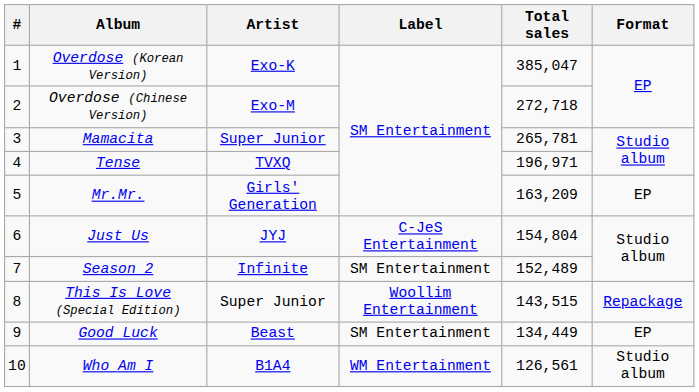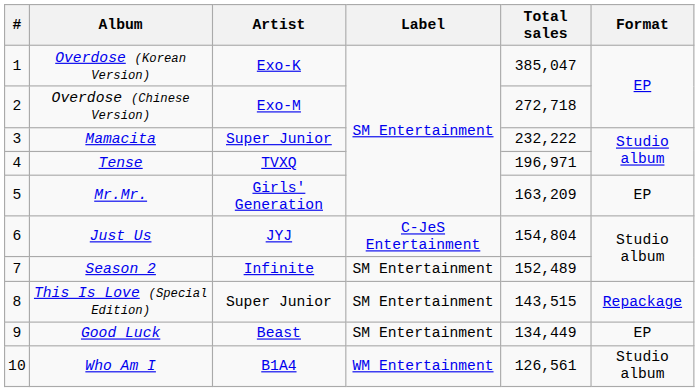 <table class="wikitable" style="text-align: center">
 <tr>
 <th>#</th>
 <th>Album</th>
 <th>Artist</th>
 <th>Label</th>
 <th>Total sales</th>
 <th>Format</th>
 </tr>
 <tr>
 <td>1</td>
 <td><em><a href='#'>Overdose</a> <small>(Korean Version)</small></em></td>
 <td><a href='#'>Exo-K</a></td>
 <td rowspan="5"><a href='#'>SM Entertainment</a></td>
 <td>385,047</td>
 <td rowspan="2"><a href='#'>EP</a></td>
 </tr>
 <tr>
 <td>2</td>
 <td><em>Overdose <small>(Chinese Version)</small></em></td>
 <td><a href='#'>Exo-M</a></td>
 <td>272,718</td>
 </tr>
 <tr>
 <td>3</td>
 <td><em><a href='#'>Mamacita</a></em></td>
 <td><a href='#'>Super Junior</a></td>
-<td>265,781</td>
+<td>232,222</td>
 <td rowspan="2"><a href='#'>Studio album</a></td>
 </tr>
 <tr>
 <td>4</td>
 <td><em><a href='#'>Tense</a></em></td>
 <td><a href='#'>TVXQ</a></td>
 <td>196,971</td>
 </tr>
 <tr>
 <td>5</td>
 <td><em><a href='#'>Mr.Mr.</a></em></td>
 <td><a href='#'>Girls' Generation</a></td>
 <td>163,209</td>
 <td>EP</td>
 </tr>
 <tr>
 <td>6</td>
 <td><em><a href='#'>Just Us</a></em></td>
 <td><a href='#'>JYJ</a></td>
 <td><a href='#'>C-JeS Entertainment</a></td>
 <td>154,804</td>
 <td rowspan="2">Studio album</td>
 </tr>
 <tr>
 <td>7</td>
 <td><em><a href='#'>Season 2</a></em></td>
 <td><a href='#'>Infinite</a></td>
 <td>SM Entertainment</td>
 <td>152,489</td>
 </tr>
 <tr>
 <td>8</td>
 <td><em><a href='#'>This Is Love</a> <small>(Special Edition)</small></em></td>
 <td>Super Junior</td>
-<td><a href='#'>Woollim Entertainment</a></td>
+<td>SM Entertainment</td>
 <td>143,515</td>
 <td><a href='#'>Repackage</a></td>
 </tr>
 <tr>
 <td>9</td>
 <td><em><a href='#'>Good Luck</a></em></td>
 <td><a href='#'>Beast</a></td>
 <td>SM Entertainment</td>
 <td>134,449</td>
 <td>EP</td>
 </tr>
 <tr>
 <td>10</td>
 <td><em><a href='#'>Who Am I</a></em></td>
 <td><a href='#'>B1A4</a></td>
 <td><a href='#'>WM Entertainment</a></td>
 <td>126,561</td>
 <td>Studio album</td>
 </tr>
 </table>
